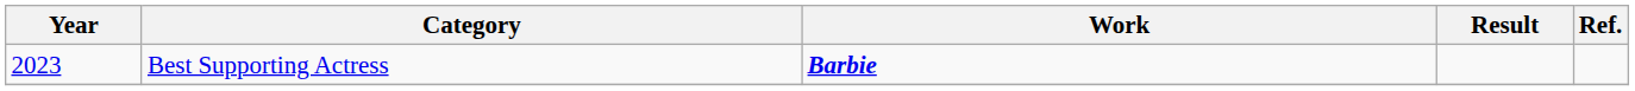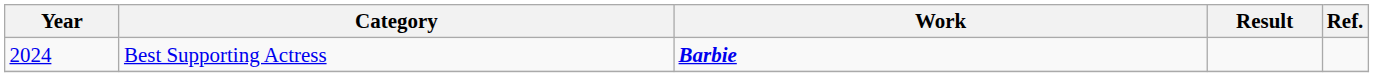 <table class=wikitable>
 <tr>
 <th scope="col" style="width:5em;">Year</th>
 <th scope="col" style="width:26em;">Category</th>
 <th scope="col" style="width:25em;">Work</th>
 <th scope="col" style="width:5em;">Result</th>
 <th>Ref.</th>
 </tr>
 <tr>
-<td><a href='#'>2023</a></td>
+<td><a href='#'>2024</a></td>
 <td><a href='#'>Best Supporting Actress</a></td>
 <td><strong><em><a href='#'>Barbie</a></em></strong></td>
 <td></td>
 <td></td>
 </tr>
 <tr>
 </tr>
 </table>
